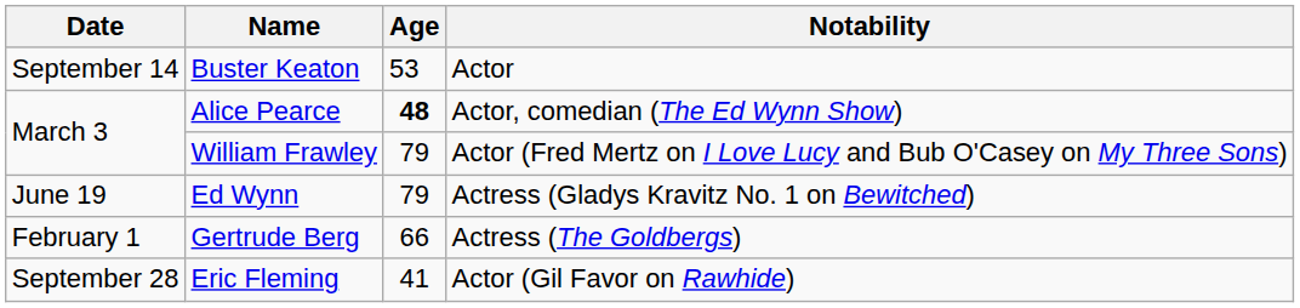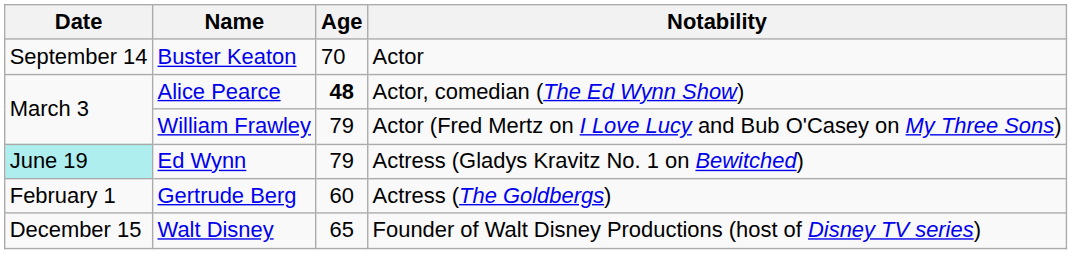 <table class="wikitable">
 <tr>
 <th>Date</th>
 <th>Name</th>
 <th>Age</th>
 <th>Notability</th>
 </tr>
 <tr>
 <td>September 14</td>
 <td><a href='#'>Buster Keaton</a></td>
-<td>53</td>
+<td>70</td>
 <td>Actor</td>
 </tr>
 <tr>
 <td rowspan="2">March 3</td>
 <td><a href='#'>Alice Pearce</a></td>
 <td align="center"><strong>48</strong></td>
 <td>Actor, comedian (<em><a href='#'>The Ed Wynn Show</a></em>)</td>
 </tr>
 <tr>
 <td><a href='#'>William Frawley</a></td>
 <td align="center">79</td>
 <td>Actor (Fred Mertz on <em><a href='#'>I Love Lucy</a></em> and Bub O'Casey on <em><a href='#'>My Three Sons</a></em>)</td>
 </tr>
 <tr>
-<td>June 19</td>
+<td style="background: paleturquoise;">June 19</td>
 <td><a href='#'>Ed Wynn</a></td>
 <td align="center">79</td>
 <td>Actress (Gladys Kravitz No. 1 on <em><a href='#'>Bewitched</a></em>)</td>
 </tr>
 <tr>
 <td>February 1</td>
 <td><a href='#'>Gertrude Berg</a></td>
-<td align="center">66</td>
+<td align="center">60</td>
 <td>Actress (<em><a href='#'>The Goldbergs</a></em>)</td>
 </tr>
 <tr>
-<td>September 28</td>
-<td><a href='#'>Eric Fleming</a></td>
-<td align="center">41</td>
-<td>Actor (Gil Favor on <em><a href='#'>Rawhide</a></em>)</td>
+<td>December 15</td>
+<td><a href='#'>Walt Disney</a></td>
+<td align="center">65</td>
+<td>Founder of Walt Disney Productions (host of <em><a href='#'>Disney TV series</a></em>)</td>
 </tr>
 </table>
